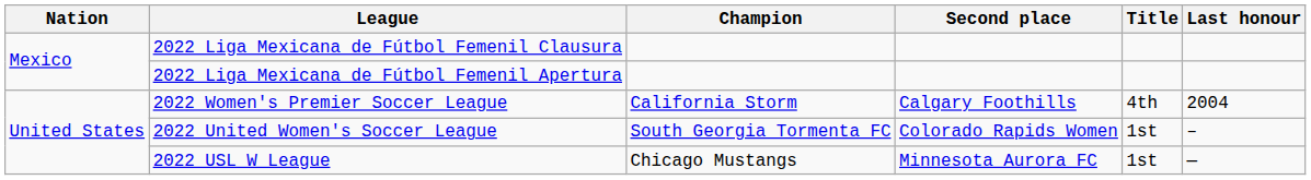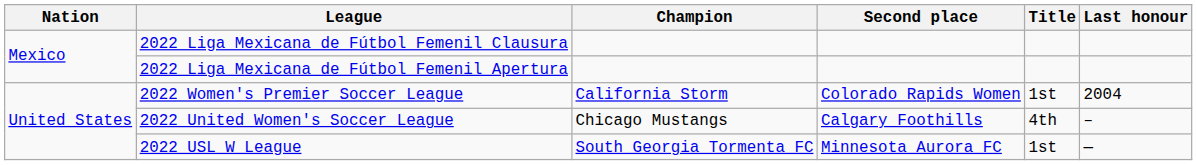 <table class="wikitable sortable">
 <tr>
 <th>Nation</th>
 <th>League</th>
 <th>Champion</th>
 <th>Second place</th>
 <th data-sort-type="number">Title</th>
 <th>Last honour</th>
 </tr>
 <tr>
 <td rowspan=2> <a href='#'>Mexico</a></td>
 <td><a href='#'>2022 Liga Mexicana de Fútbol Femenil Clausura</a></td>
 <td></td>
 <td></td>
 <td></td>
 <td></td>
 </tr>
 <tr>
 <td><a href='#'>2022 Liga Mexicana de Fútbol Femenil Apertura</a></td>
 <td></td>
 <td></td>
 <td></td>
 <td></td>
 </tr>
 <tr>
 <td rowspan=3> <a href='#'>United States</a></td>
 <td><a href='#'>2022 Women's Premier Soccer League</a></td>
 <td><a href='#'>California Storm</a></td>
-<td><a href='#'>Calgary Foothills</a></td>
-<td>4th</td>
+<td><a href='#'>Colorado Rapids Women</a></td>
+<td>1st</td>
 <td>2004</td>
 </tr>
 <tr>
 <td><a href='#'>2022 United Women's Soccer League</a></td>
-<td><a href='#'>South Georgia Tormenta FC</a></td>
-<td><a href='#'>Colorado Rapids Women</a></td>
-<td>1st</td>
+<td>Chicago Mustangs</td>
+<td><a href='#'>Calgary Foothills</a></td>
+<td>4th</td>
 <td>–</td>
 </tr>
 <tr>
 <td><a href='#'>2022 USL W League</a></td>
-<td>Chicago Mustangs</td>
+<td><a href='#'>South Georgia Tormenta FC</a></td>
 <td><a href='#'>Minnesota Aurora FC</a></td>
 <td>1st</td>
 <td>—</td>
 </tr>
 </table>
